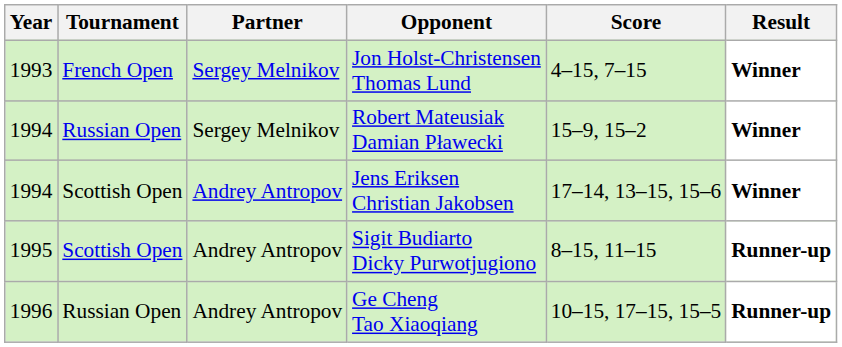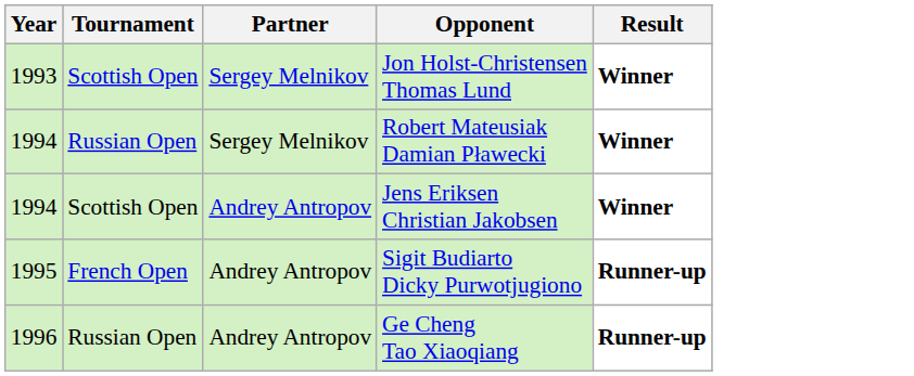 <table class="sortable wikitable" style="font-size: 90%;">
 <tr>
 <th>Year</th>
 <th>Tournament</th>
 <th>Partner</th>
 <th>Opponent</th>
-<th>Score</th>
 <th>Result</th>
 </tr>
 <tr style="background:#D4F1C5">
 <td align="center">1993</td>
-<td align="left"><a href='#'>French Open</a></td>
+<td align="left"><a href='#'>Scottish Open</a></td>
 <td align="left"> <a href='#'>Sergey Melnikov</a></td>
 <td align="left"> <a href='#'>Jon Holst-Christensen</a> <br>  <a href='#'>Thomas Lund</a></td>
-<td align="left">4–15, 7–15</td>
 <td style="text-align:left; background:white"> <strong>Winner</strong></td>
 </tr>
 <tr style="background:#D4F1C5">
 <td align="center">1994</td>
 <td align="left"><a href='#'>Russian Open</a></td>
 <td align="left"> Sergey Melnikov</td>
 <td align="left"> <a href='#'>Robert Mateusiak</a> <br>  <a href='#'>Damian Pławecki</a></td>
-<td align="left">15–9, 15–2</td>
 <td style="text-align:left; background:white"> <strong>Winner</strong></td>
 </tr>
 <tr style="background:#D4F1C5">
 <td align="center">1994</td>
 <td align="left">Scottish Open</td>
 <td align="left"> <a href='#'>Andrey Antropov</a></td>
 <td align="left"> <a href='#'>Jens Eriksen</a> <br>  <a href='#'>Christian Jakobsen</a></td>
-<td align="left">17–14, 13–15, 15–6</td>
 <td style="text-align:left; background:white"> <strong>Winner</strong></td>
 </tr>
 <tr style="background:#D4F1C5">
 <td align="center">1995</td>
-<td align="left"><a href='#'>Scottish Open</a></td>
+<td align="left"><a href='#'>French Open</a></td>
 <td align="left"> Andrey Antropov</td>
 <td align="left"> <a href='#'>Sigit Budiarto</a> <br>  <a href='#'>Dicky Purwotjugiono</a></td>
-<td align="left">8–15, 11–15</td>
 <td style="text-align:left; background:white"> <strong>Runner-up</strong></td>
 </tr>
 <tr style="background:#D4F1C5">
 <td align="center">1996</td>
 <td align="left">Russian Open</td>
 <td align="left"> Andrey Antropov</td>
 <td align="left"> <a href='#'>Ge Cheng</a> <br>  <a href='#'>Tao Xiaoqiang</a></td>
-<td align="left">10–15, 17–15, 15–5</td>
 <td style="text-align:left; background:white"> <strong>Runner-up</strong></td>
 </tr>
 </table>
